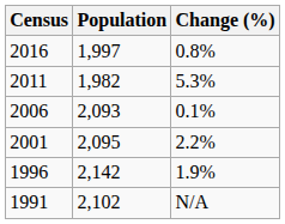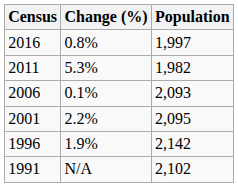 <table class="wikitable">
 <tr>
 <th>Census</th>
+<th>Change (%)</th>
 <th>Population</th>
-<th>Change (%)</th>
 </tr>
 <tr>
 <td>2016</td>
+<td>0.8%</td>
 <td>1,997</td>
-<td>0.8%</td>
 </tr>
 <tr>
 <td>2011</td>
+<td>5.3%</td>
 <td>1,982</td>
-<td>5.3%</td>
 </tr>
 <tr>
 <td>2006</td>
+<td>0.1%</td>
 <td>2,093</td>
-<td>0.1%</td>
 </tr>
 <tr>
 <td>2001</td>
+<td>2.2%</td>
 <td>2,095</td>
-<td>2.2%</td>
 </tr>
 <tr>
 <td>1996</td>
+<td>1.9%</td>
 <td>2,142</td>
-<td>1.9%</td>
 </tr>
 <tr>
 <td>1991</td>
+<td>N/A</td>
 <td>2,102</td>
-<td>N/A</td>
 </tr>
 </table>
